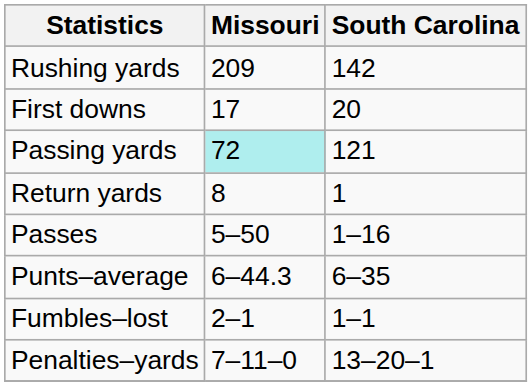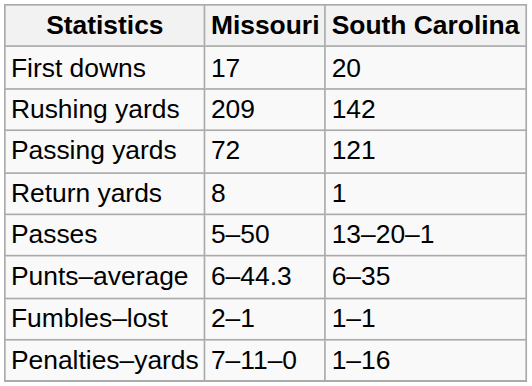 <table class="wikitable">
 <tr>
 <th>Statistics</th>
 <th>Missouri</th>
 <th>South Carolina</th>
 </tr>
 <tr>
+<td>First downs</td>
+<td>17</td>
+<td>20</td>
+</tr>
+<tr>
 <td>Rushing yards</td>
 <td>209</td>
 <td>142</td>
 </tr>
 <tr>
-<td>First downs</td>
-<td>17</td>
-<td>20</td>
-</tr>
-<tr>
 <td>Passing yards</td>
-<td style="background: paleturquoise;">72</td>
+<td>72</td>
 <td>121</td>
 </tr>
 <tr>
 <td>Return yards</td>
 <td>8</td>
 <td>1</td>
 </tr>
 <tr>
 <td>Passes</td>
 <td>5–50</td>
-<td>1–16</td>
+<td>13–20–1</td>
 </tr>
 <tr>
 <td>Punts–average</td>
 <td>6–44.3</td>
 <td>6–35</td>
 </tr>
 <tr>
 <td>Fumbles–lost</td>
 <td>2–1</td>
 <td>1–1</td>
 </tr>
 <tr>
 <td>Penalties–yards</td>
 <td>7–11–0</td>
-<td>13–20–1</td>
+<td>1–16</td>
 </tr>
 <tr>
 </tr>
 </table>
